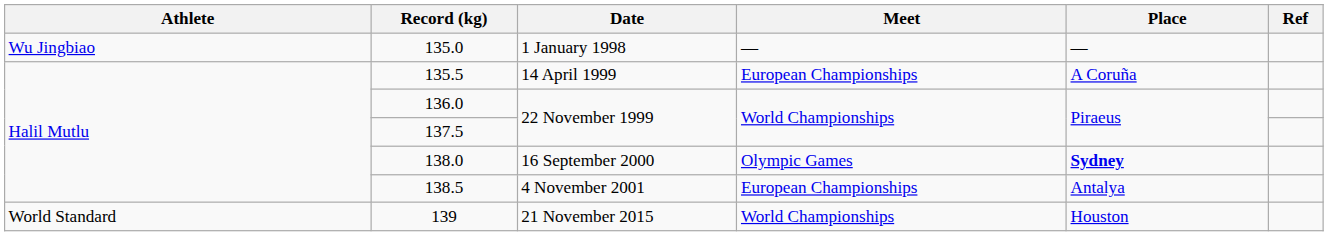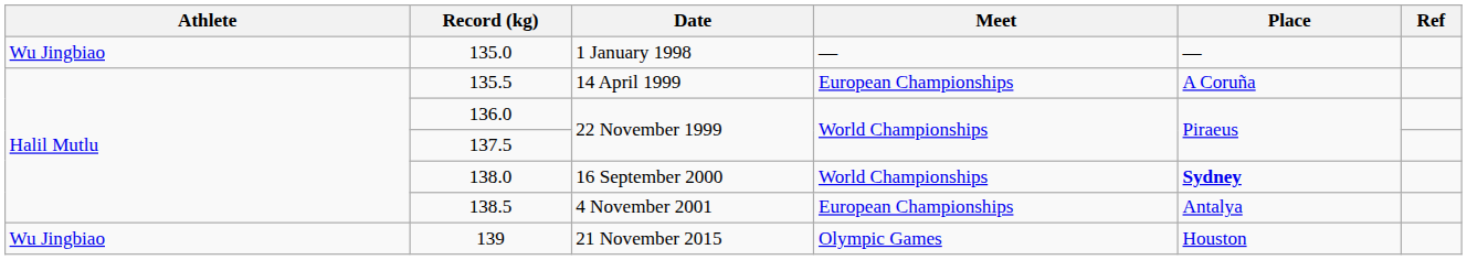 <table class="wikitable" style="font-size:90%; width: 70%;">
 <tr>
 <th width=20%>Athlete</th>
 <th width=8%>Record (kg)</th>
 <th width=12%>Date</th>
 <th width=18%>Meet</th>
 <th width=11%>Place</th>
 <th width=3%>Ref</th>
 </tr>
 <tr>
 <td> <a href='#'>Wu Jingbiao</a></td>
 <td align="center">135.0</td>
 <td>1 January 1998</td>
 <td>—</td>
 <td>—</td>
 <td></td>
 </tr>
 <tr>
 <td rowspan=5> <a href='#'>Halil Mutlu</a></td>
 <td align="center">135.5</td>
 <td>14 April 1999</td>
 <td><a href='#'>European Championships</a></td>
 <td><a href='#'>A Coruña</a></td>
 <td></td>
 </tr>
 <tr>
 <td align="center">136.0</td>
 <td rowspan=2>22 November 1999</td>
 <td rowspan=2><a href='#'>World Championships</a></td>
 <td rowspan=2><a href='#'>Piraeus</a></td>
 <td></td>
 </tr>
 <tr>
 <td align="center">137.5</td>
 <td></td>
 </tr>
 <tr>
 <td align="center">138.0</td>
 <td>16 September 2000</td>
-<td><a href='#'>Olympic Games</a></td>
+<td><a href='#'>World Championships</a></td>
 <td><strong><a href='#'>Sydney</a></strong></td>
 <td></td>
 </tr>
 <tr>
 <td align="center">138.5</td>
 <td>4 November 2001</td>
 <td><a href='#'>European Championships</a></td>
 <td><a href='#'>Antalya</a></td>
 <td></td>
 </tr>
 <tr>
-<td>World Standard</td>
+<td> <a href='#'>Wu Jingbiao</a></td>
 <td align="center">139</td>
 <td>21 November 2015</td>
-<td><a href='#'>World Championships</a></td>
+<td><a href='#'>Olympic Games</a></td>
 <td><a href='#'>Houston</a></td>
 <td></td>
 </tr>
 </table>
